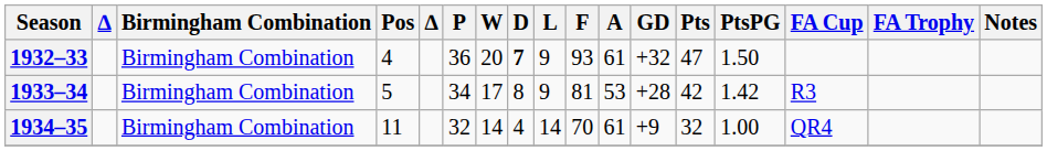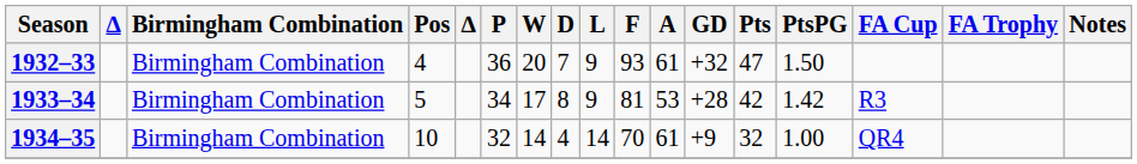 <table class="wikitable">
 <tr>
 <th>Season</th>
 <th><a href='#'>∆</a></th>
 <th>Birmingham Combination</th>
 <th>Pos</th>
 <th>∆</th>
 <th>P</th>
 <th>W</th>
 <th>D</th>
 <th>L</th>
 <th>F</th>
 <th>A</th>
 <th>GD</th>
 <th>Pts</th>
 <th>PtsPG</th>
 <th><a href='#'>FA Cup</a></th>
 <th><a href='#'>FA Trophy</a></th>
 <th>Notes</th>
 </tr>
 <tr>
 <th><a href='#'>1932–33</a></th>
 <td></td>
 <td><a href='#'>Birmingham Combination</a></td>
 <td>4</td>
 <td></td>
 <td>36</td>
 <td>20</td>
-<td><strong>7</strong></td>
+<td>7</td>
 <td>9</td>
 <td>93</td>
 <td>61</td>
 <td>+32</td>
 <td>47</td>
 <td>1.50</td>
 <td></td>
 <td></td>
 <td></td>
 </tr>
 <tr>
 <th><a href='#'>1933–34</a></th>
 <td></td>
 <td><a href='#'>Birmingham Combination</a></td>
 <td>5</td>
 <td></td>
 <td>34</td>
 <td>17</td>
 <td>8</td>
 <td>9</td>
 <td>81</td>
 <td>53</td>
 <td>+28</td>
 <td>42</td>
 <td>1.42</td>
 <td><a href='#'>R3</a></td>
 <td></td>
 <td></td>
 </tr>
 <tr>
 <th><a href='#'>1934–35</a></th>
 <td></td>
 <td><a href='#'>Birmingham Combination</a></td>
-<td>11</td>
+<td>10</td>
 <td></td>
 <td>32</td>
 <td>14</td>
 <td>4</td>
 <td>14</td>
 <td>70</td>
 <td>61</td>
 <td>+9</td>
 <td>32</td>
 <td>1.00</td>
 <td><a href='#'>QR4</a></td>
 <td></td>
 <td></td>
 </tr>
 <tr>
 </tr>
 </table>
